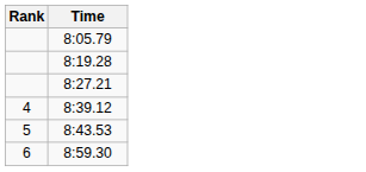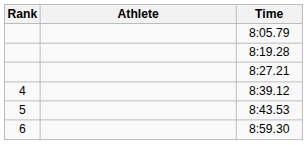 <table class=wikitable style="text-align:center">
 <tr>
 <th width=40>Rank</th>
+<th width=250>Athlete</th>
 <th width=80>Time</th>
 </tr>
 <tr>
 <td></td>
+<td align=left></td>
 <td>8:05.79</td>
 </tr>
 <tr>
 <td></td>
+<td align=left></td>
 <td>8:19.28</td>
 </tr>
 <tr>
 <td></td>
+<td align=left></td>
 <td>8:27.21</td>
 </tr>
 <tr>
 <td>4</td>
+<td align=left></td>
 <td>8:39.12</td>
 </tr>
 <tr>
 <td>5</td>
+<td align=left></td>
 <td>8:43.53</td>
 </tr>
 <tr>
 <td>6</td>
+<td align=left></td>
 <td>8:59.30</td>
 </tr>
 </table>
